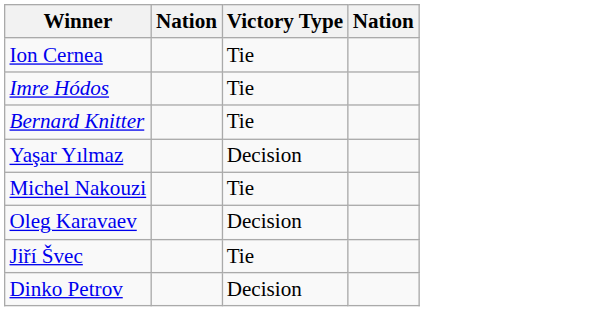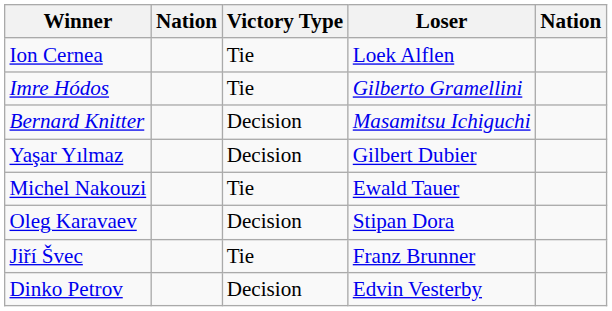 <table class="wikitable sortable" style="text-align:left;">
 <tr>
 <th>Winner</th>
 <th>Nation</th>
 <th>Victory Type</th>
+<th>Loser</th>
 <th>Nation</th>
 </tr>
 <tr>
 <td><a href='#'>Ion Cernea</a></td>
 <td></td>
 <td>Tie</td>
+<td><a href='#'>Loek Alflen</a></td>
 <td></td>
 </tr>
 <tr>
 <td><em><a href='#'>Imre Hódos</a></em></td>
 <td><em></em></td>
 <td>Tie</td>
+<td><em><a href='#'>Gilberto Gramellini</a></em></td>
 <td><em></em></td>
 </tr>
 <tr>
 <td><em><a href='#'>Bernard Knitter</a></em></td>
 <td><em></em></td>
-<td>Tie</td>
+<td>Decision</td>
+<td><em><a href='#'>Masamitsu Ichiguchi</a></em></td>
 <td><em></em></td>
 </tr>
 <tr>
 <td><a href='#'>Yaşar Yılmaz</a></td>
 <td></td>
 <td>Decision</td>
+<td><a href='#'>Gilbert Dubier</a></td>
 <td></td>
 </tr>
 <tr>
 <td><a href='#'>Michel Nakouzi</a></td>
 <td></td>
 <td>Tie</td>
+<td><a href='#'>Ewald Tauer</a></td>
 <td></td>
 </tr>
 <tr>
 <td><a href='#'>Oleg Karavaev</a></td>
 <td></td>
 <td>Decision</td>
+<td><a href='#'>Stipan Dora</a></td>
 <td></td>
 </tr>
 <tr>
 <td><a href='#'>Jiří Švec</a></td>
 <td></td>
 <td>Tie</td>
+<td><a href='#'>Franz Brunner</a></td>
 <td></td>
 </tr>
 <tr>
 <td><a href='#'>Dinko Petrov</a></td>
 <td></td>
 <td>Decision</td>
+<td><a href='#'>Edvin Vesterby</a></td>
 <td></td>
 </tr>
 </table>
